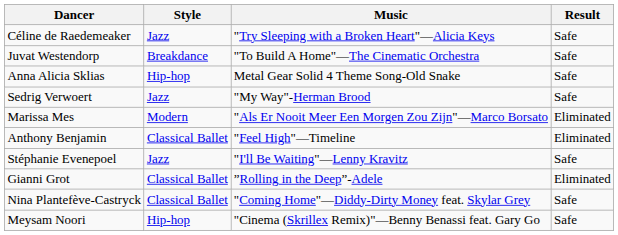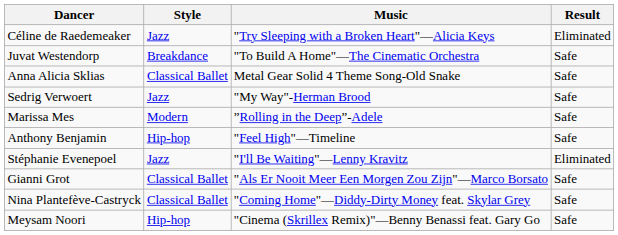 <table class="wikitable">
 <tr>
 <th>Dancer</th>
 <th>Style</th>
 <th>Music</th>
 <th>Result</th>
 </tr>
 <tr>
 <td>Céline de Raedemeaker</td>
 <td><a href='#'>Jazz</a></td>
 <td>"<a href='#'>Try Sleeping with a Broken Heart</a>"—<a href='#'>Alicia Keys</a></td>
-<td>Safe</td>
+<td>Eliminated</td>
 </tr>
 <tr>
 <td>Juvat Westendorp</td>
 <td><a href='#'>Breakdance</a></td>
 <td>"To Build A Home"—<a href='#'>The Cinematic Orchestra</a></td>
 <td>Safe</td>
 </tr>
 <tr>
 <td>Anna Alicia Sklias</td>
-<td><a href='#'>Hip-hop</a></td>
+<td><a href='#'>Classical Ballet</a></td>
 <td>Metal Gear Solid 4 Theme Song-Old Snake</td>
 <td>Safe</td>
 </tr>
 <tr>
 <td>Sedrig Verwoert</td>
 <td><a href='#'>Jazz</a></td>
 <td>"My Way"-<a href='#'>Herman Brood</a></td>
 <td>Safe</td>
 </tr>
 <tr>
 <td>Marissa Mes</td>
 <td><a href='#'>Modern</a></td>
-<td>"<a href='#'>Als Er Nooit Meer Een Morgen Zou Zijn</a>"—<a href='#'>Marco Borsato</a></td>
-<td>Eliminated</td>
+<td>”<a href='#'>Rolling in the Deep</a>”-<a href='#'>Adele</a></td>
+<td>Safe</td>
 </tr>
 <tr>
 <td>Anthony Benjamin</td>
-<td><a href='#'>Classical Ballet</a></td>
+<td><a href='#'>Hip-hop</a></td>
 <td>"<a href='#'>Feel High</a>"—Timeline</td>
-<td>Eliminated</td>
+<td>Safe</td>
 </tr>
 <tr>
 <td>Stéphanie Evenepoel</td>
 <td><a href='#'>Jazz</a></td>
 <td>"<a href='#'>I'll Be Waiting</a>"—<a href='#'>Lenny Kravitz</a></td>
-<td>Safe</td>
+<td>Eliminated</td>
 </tr>
 <tr>
 <td>Gianni Grot</td>
 <td><a href='#'>Classical Ballet</a></td>
-<td>”<a href='#'>Rolling in the Deep</a>”-<a href='#'>Adele</a></td>
-<td>Eliminated</td>
+<td>"<a href='#'>Als Er Nooit Meer Een Morgen Zou Zijn</a>"—<a href='#'>Marco Borsato</a></td>
+<td>Safe</td>
 </tr>
 <tr>
 <td>Nina Plantefève-Castryck</td>
 <td><a href='#'>Classical Ballet</a></td>
 <td>"<a href='#'>Coming Home</a>"—<a href='#'>Diddy-Dirty Money</a> feat. <a href='#'>Skylar Grey</a></td>
 <td>Safe</td>
 </tr>
 <tr>
 <td>Meysam Noori</td>
 <td><a href='#'>Hip-hop</a></td>
 <td>"Cinema (<a href='#'>Skrillex</a> Remix)"—Benny Benassi feat. Gary Go</td>
 <td>Safe</td>
 </tr>
 </table>
